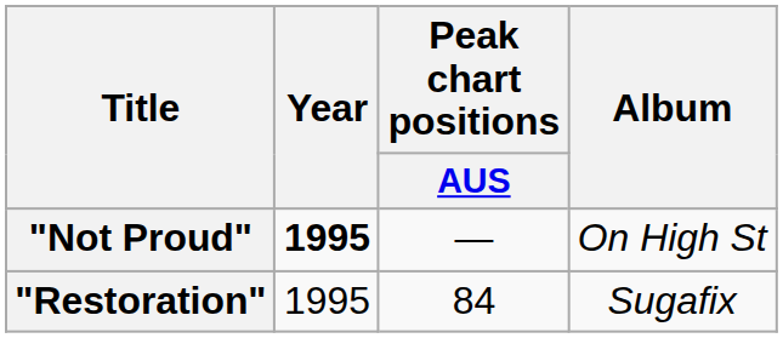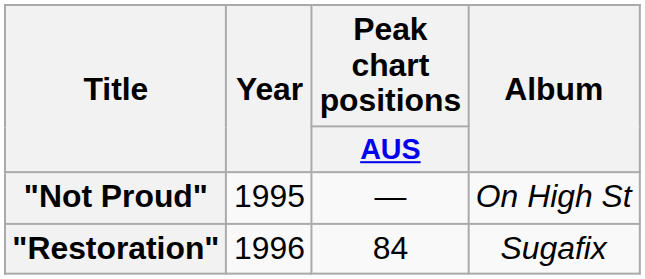 <table class="wikitable plainrowheaders" style="text-align:center;">
 <tr>
 <th scope="col" rowspan="2">Title</th>
 <th scope="col" rowspan="2">Year</th>
 <th scope="col" colspan="1">Peak chart positions</th>
 <th scope="col" rowspan="2">Album</th>
 </tr>
 <tr>
 <th scope="col" style="width:3em;font-size:90%;"><a href='#'>AUS</a><br></th>
 </tr>
 <tr>
 <th scope="row">"Not Proud"</th>
-<td><strong>1995</strong></td>
+<td>1995</td>
 <td>—</td>
 <td><em>On High St</em></td>
 </tr>
 <tr>
 <th scope="row">"Restoration"</th>
-<td>1995</td>
+<td>1996</td>
 <td>84</td>
 <td><em>Sugafix</em></td>
 </tr>
 </table>
